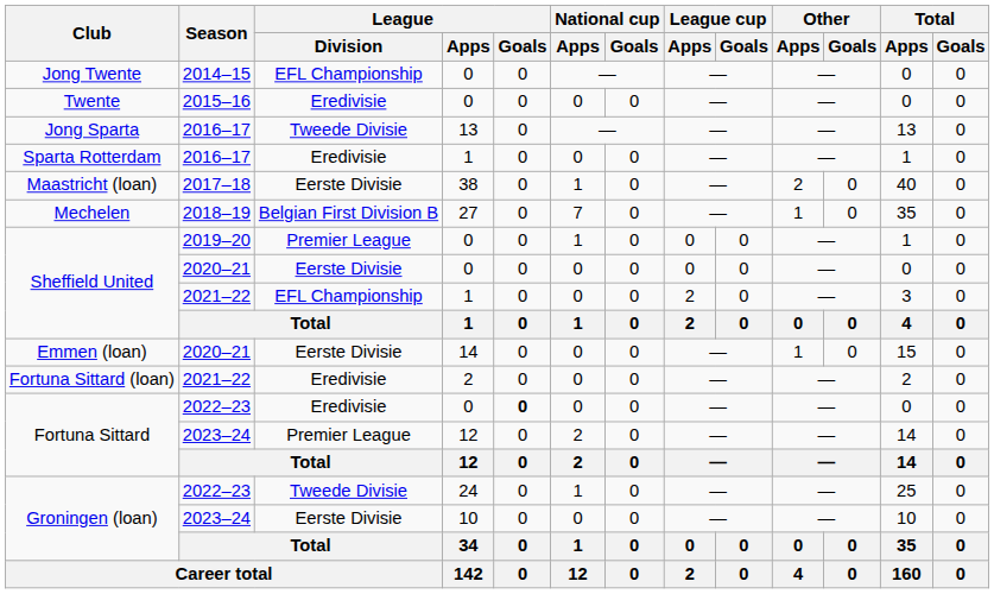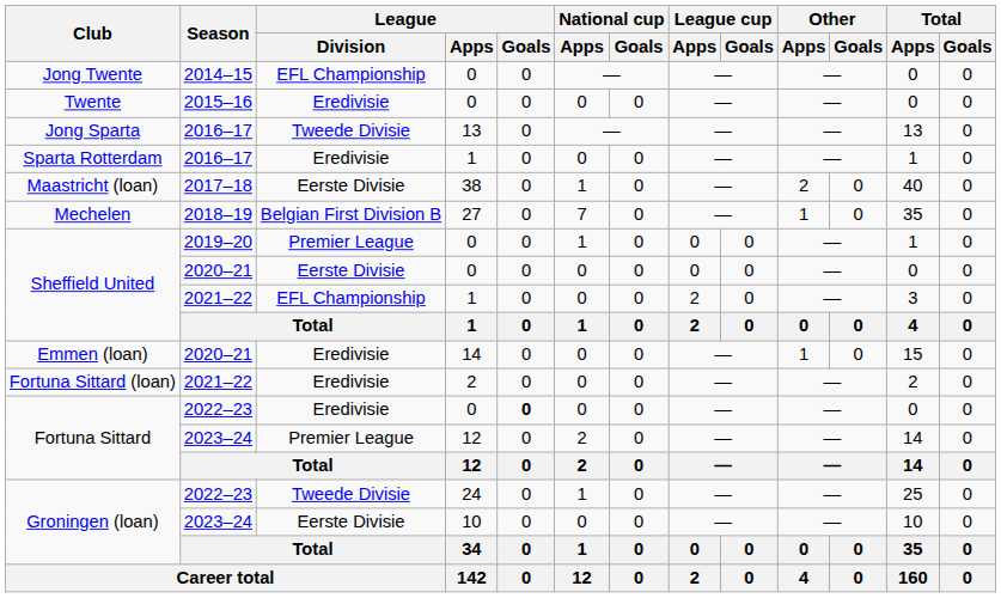 <table class="wikitable" style="text-align:center">
 <tr>
 <th rowspan="2">Club</th>
 <th rowspan="2">Season</th>
 <th colspan="3">League</th>
 <th colspan="2">National cup</th>
 <th colspan="2">League cup</th>
 <th colspan="2">Other</th>
 <th colspan="2">Total</th>
 </tr>
 <tr>
 <th>Division</th>
 <th>Apps</th>
 <th>Goals</th>
 <th>Apps</th>
 <th>Goals</th>
 <th>Apps</th>
 <th>Goals</th>
 <th>Apps</th>
 <th>Goals</th>
 <th>Apps</th>
 <th>Goals</th>
 </tr>
 <tr>
 <td><a href='#'>Jong Twente</a></td>
 <td><a href='#'>2014–15</a></td>
 <td><a href='#'>EFL Championship</a></td>
 <td>0</td>
 <td>0</td>
 <td colspan="2">—</td>
 <td colspan="2">—</td>
 <td colspan="2">—</td>
 <td>0</td>
 <td>0</td>
 </tr>
 <tr>
 <td><a href='#'>Twente</a></td>
 <td><a href='#'>2015–16</a></td>
 <td><a href='#'>Eredivisie</a></td>
 <td>0</td>
 <td>0</td>
 <td>0</td>
 <td>0</td>
 <td colspan="2">—</td>
 <td colspan="2">—</td>
 <td>0</td>
 <td>0</td>
 </tr>
 <tr>
 <td><a href='#'>Jong Sparta</a></td>
 <td><a href='#'>2016–17</a></td>
 <td><a href='#'>Tweede Divisie</a></td>
 <td>13</td>
 <td>0</td>
 <td colspan="2">—</td>
 <td colspan="2">—</td>
 <td colspan="2">—</td>
 <td>13</td>
 <td>0</td>
 </tr>
 <tr>
 <td><a href='#'>Sparta Rotterdam</a></td>
 <td><a href='#'>2016–17</a></td>
 <td>Eredivisie</td>
 <td>1</td>
 <td>0</td>
 <td>0</td>
 <td>0</td>
 <td colspan="2">—</td>
 <td colspan="2">—</td>
 <td>1</td>
 <td>0</td>
 </tr>
 <tr>
 <td><a href='#'>Maastricht</a> (loan)</td>
 <td><a href='#'>2017–18</a></td>
 <td>Eerste Divisie</td>
 <td>38</td>
 <td>0</td>
 <td>1</td>
 <td>0</td>
 <td colspan="2">—</td>
 <td>2</td>
 <td>0</td>
 <td>40</td>
 <td>0</td>
 </tr>
 <tr>
 <td><a href='#'>Mechelen</a></td>
 <td><a href='#'>2018–19</a></td>
 <td><a href='#'>Belgian First Division B</a></td>
 <td>27</td>
 <td>0</td>
 <td>7</td>
 <td>0</td>
 <td colspan="2">—</td>
 <td>1</td>
 <td>0</td>
 <td>35</td>
 <td>0</td>
 </tr>
 <tr>
 <td rowspan="4"><a href='#'>Sheffield United</a></td>
 <td><a href='#'>2019–20</a></td>
 <td><a href='#'>Premier League</a></td>
 <td>0</td>
 <td>0</td>
 <td>1</td>
 <td>0</td>
 <td>0</td>
 <td>0</td>
 <td colspan="2">—</td>
 <td>1</td>
 <td>0</td>
 </tr>
 <tr>
 <td><a href='#'>2020–21</a></td>
 <td><a href='#'>Eerste Divisie</a></td>
 <td>0</td>
 <td>0</td>
 <td>0</td>
 <td>0</td>
 <td>0</td>
 <td>0</td>
 <td colspan="2">—</td>
 <td>0</td>
 <td>0</td>
 </tr>
 <tr>
 <td><a href='#'>2021–22</a></td>
 <td><a href='#'>EFL Championship</a></td>
 <td>1</td>
 <td>0</td>
 <td>0</td>
 <td>0</td>
 <td>2</td>
 <td>0</td>
 <td colspan="2">—</td>
 <td>3</td>
 <td>0</td>
 </tr>
 <tr>
 <th colspan="2">Total</th>
 <th>1</th>
 <th>0</th>
 <th>1</th>
 <th>0</th>
 <th>2</th>
 <th>0</th>
 <th>0</th>
 <th>0</th>
 <th>4</th>
 <th>0</th>
 </tr>
 <tr>
 <td><a href='#'>Emmen</a> (loan)</td>
 <td><a href='#'>2020–21</a></td>
-<td>Eerste Divisie</td>
+<td>Eredivisie</td>
 <td>14</td>
 <td>0</td>
 <td>0</td>
 <td>0</td>
 <td colspan="2">—</td>
 <td>1</td>
 <td>0</td>
 <td>15</td>
 <td>0</td>
 </tr>
 <tr>
 <td><a href='#'>Fortuna Sittard</a> (loan)</td>
 <td><a href='#'>2021–22</a></td>
 <td>Eredivisie</td>
 <td>2</td>
 <td>0</td>
 <td>0</td>
 <td>0</td>
 <td colspan="2">—</td>
 <td colspan="2">—</td>
 <td>2</td>
 <td>0</td>
 </tr>
 <tr>
 <td rowspan="3">Fortuna Sittard</td>
 <td><a href='#'>2022–23</a></td>
 <td>Eredivisie</td>
 <td>0</td>
 <td><strong>0</strong></td>
 <td>0</td>
 <td>0</td>
 <td colspan="2">—</td>
 <td colspan="2">—</td>
 <td>0</td>
 <td>0</td>
 </tr>
 <tr>
 <td><a href='#'>2023–24</a></td>
 <td>Premier League</td>
 <td>12</td>
 <td>0</td>
 <td>2</td>
 <td>0</td>
 <td colspan="2">—</td>
 <td colspan="2">—</td>
 <td>14</td>
 <td>0</td>
 </tr>
 <tr>
 <th colspan="2">Total</th>
 <th>12</th>
 <th>0</th>
 <th>2</th>
 <th>0</th>
 <th colspan="2">—</th>
 <th colspan="2">—</th>
 <th>14</th>
 <th>0</th>
 </tr>
 <tr>
 <td rowspan="3"><a href='#'>Groningen</a> (loan)</td>
 <td><a href='#'>2022–23</a></td>
 <td><a href='#'>Tweede Divisie</a></td>
 <td>24</td>
 <td>0</td>
 <td>1</td>
 <td>0</td>
 <td colspan="2">—</td>
 <td colspan="2">—</td>
 <td>25</td>
 <td>0</td>
 </tr>
 <tr>
 <td><a href='#'>2023–24</a></td>
 <td>Eerste Divisie</td>
 <td>10</td>
 <td>0</td>
 <td>0</td>
 <td>0</td>
 <td colspan="2">—</td>
 <td colspan="2">—</td>
 <td>10</td>
 <td>0</td>
 </tr>
 <tr>
 <th colspan="2">Total</th>
 <th>34</th>
 <th>0</th>
 <th>1</th>
 <th>0</th>
 <th>0</th>
 <th>0</th>
 <th>0</th>
 <th>0</th>
 <th>35</th>
 <th>0</th>
 </tr>
 <tr>
 <th colspan="3">Career total</th>
 <th>142</th>
 <th>0</th>
 <th>12</th>
 <th>0</th>
 <th>2</th>
 <th>0</th>
 <th>4</th>
 <th>0</th>
 <th>160</th>
 <th>0</th>
 </tr>
 </table>
